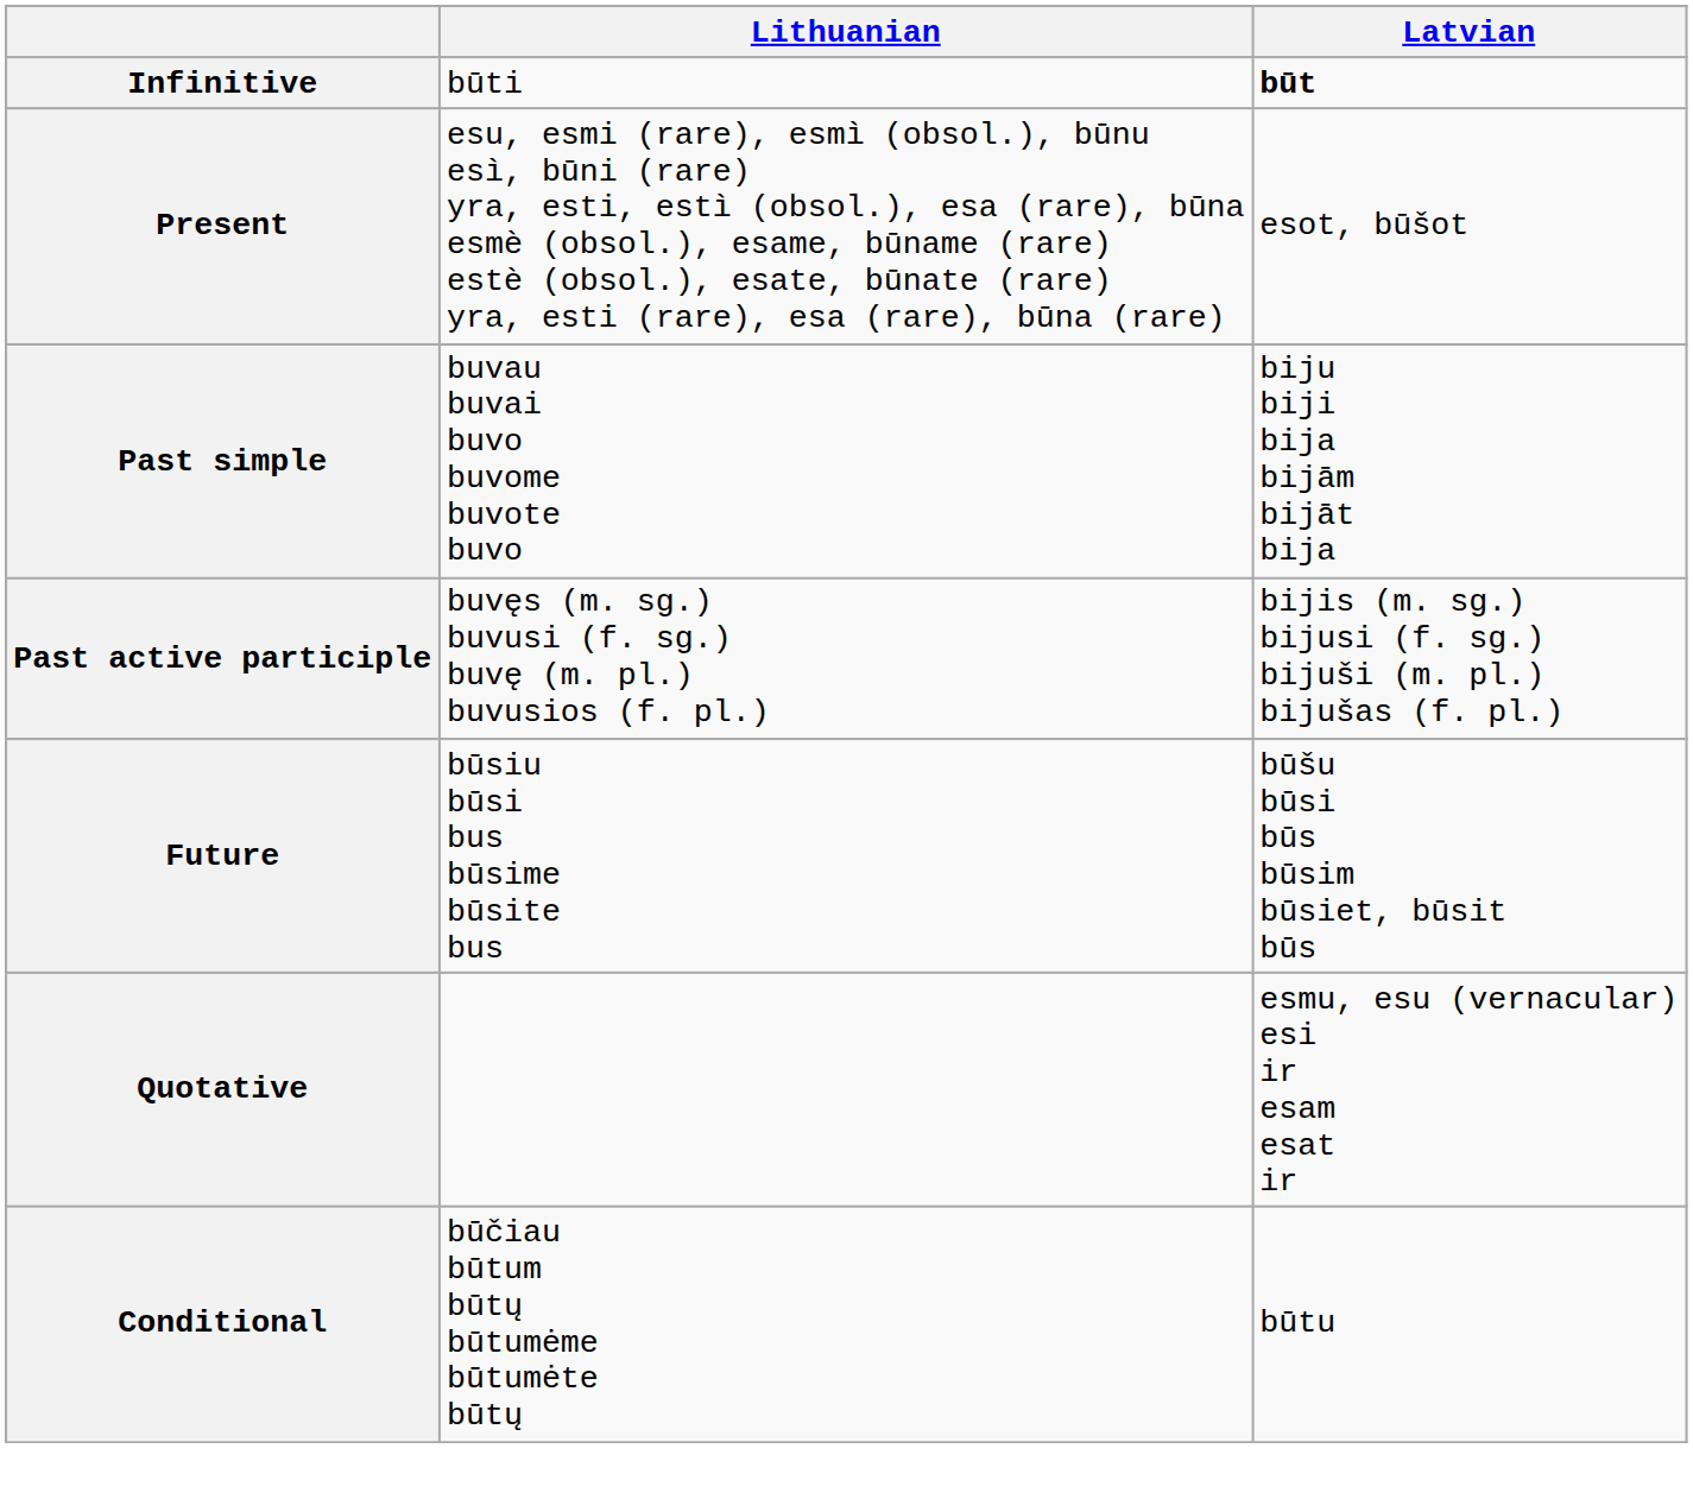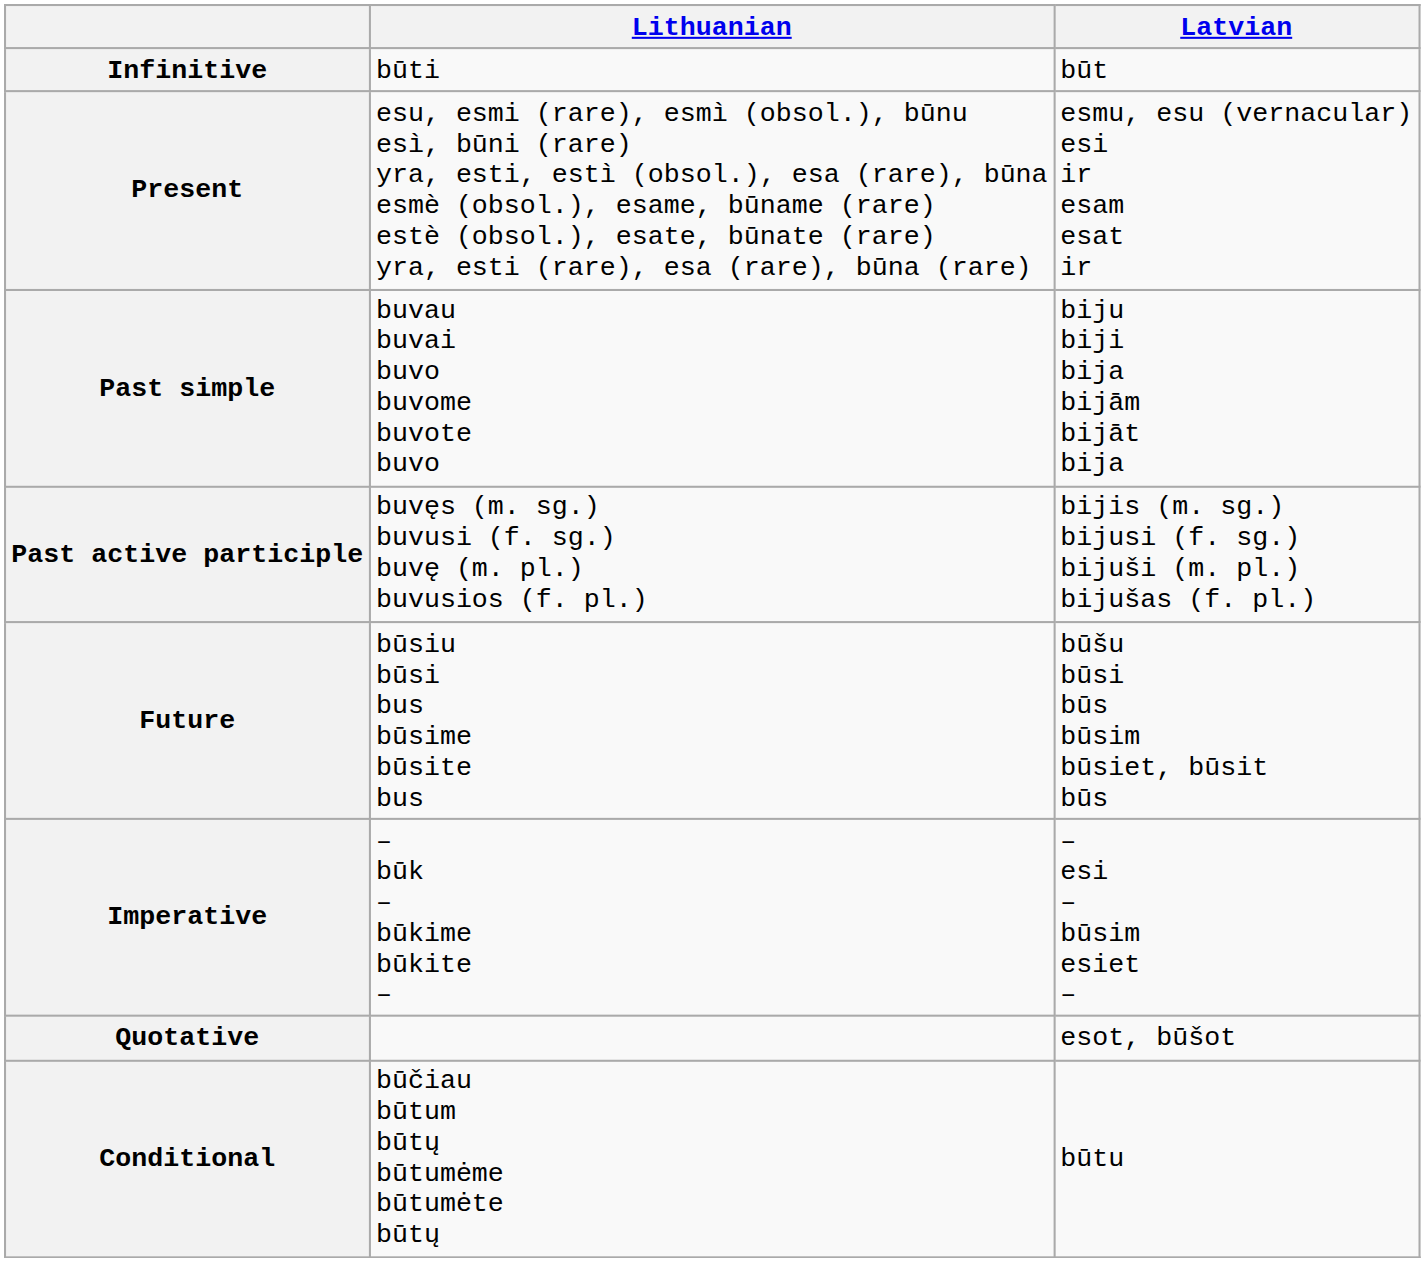 <table class="wikitable">
 <tr>
 <th></th>
 <th><a href='#'>Lithuanian</a></th>
 <th><a href='#'>Latvian</a></th>
 </tr>
 <tr>
 <th>Infinitive</th>
 <td class="Unicode">būti</td>
-<td class="Unicode"><strong>būt</strong></td>
+<td class="Unicode">būt</td>
 </tr>
 <tr>
 <th>Present</th>
 <td class="Unicode">esu, esmi (rare), esmì (obsol.), būnu<br>esì, būni (rare)<br>yra, esti, estì (obsol.), esa (rare), būna<br>esmè (obsol.), esame, būname (rare)<br>estè (obsol.), esate, būnate (rare)<br>yra, esti (rare), esa (rare), būna (rare)</td>
-<td class="Unicode">esot, būšot</td>
+<td class="Unicode">esmu, esu (vernacular) <br> esi <br> ir <br> esam<br> esat <br> ir</td>
 </tr>
 <tr>
 <th>Past simple</th>
 <td class="Unicode">buvau<br>buvai<br>buvo<br>buvome<br>buvote<br>buvo</td>
 <td class="Unicode">biju<br>biji<br>bija<br>bijām<br> bijāt<br>bija</td>
 </tr>
 <tr>
 <th>Past active participle</th>
 <td class="Unicode">buvęs (m. sg.)<br>buvusi (f. sg.)<br>buvę (m. pl.)<br>buvusios (f. pl.)</td>
 <td class="Unicode">bijis (m. sg.)<br>bijusi (f. sg.)<br>bijuši (m. pl.)<br>bijušas (f. pl.)</td>
 </tr>
 <tr>
 <th>Future</th>
 <td class="Unicode">būsiu<br>būsi<br>bus<br>būsime<br>būsite<br>bus</td>
 <td class="Unicode">būšu <br> būsi <br> būs <br> būsim <br> būsiet, būsit <br> būs</td>
 </tr>
 <tr>
+<th>Imperative</th>
+<td class="Unicode">–<br>būk<br>–<br>būkime<br>būkite<br>–</td>
+<td class="Unicode">–<br>esi<br>–<br>būsim<br>esiet<br>–</td>
+</tr>
+<tr>
 <th>Quotative</th>
 <td class="Unicode"></td>
-<td class="Unicode">esmu, esu (vernacular) <br> esi <br> ir <br> esam<br> esat <br> ir</td>
+<td class="Unicode">esot, būšot</td>
 </tr>
 <tr>
 <th>Conditional</th>
 <td class="Unicode">būčiau<br>būtum<br>būtų<br>būtumėme<br>būtumėte<br>būtų</td>
 <td class="Unicode">būtu</td>
 </tr>
 <tr>
 </tr>
 </table>
